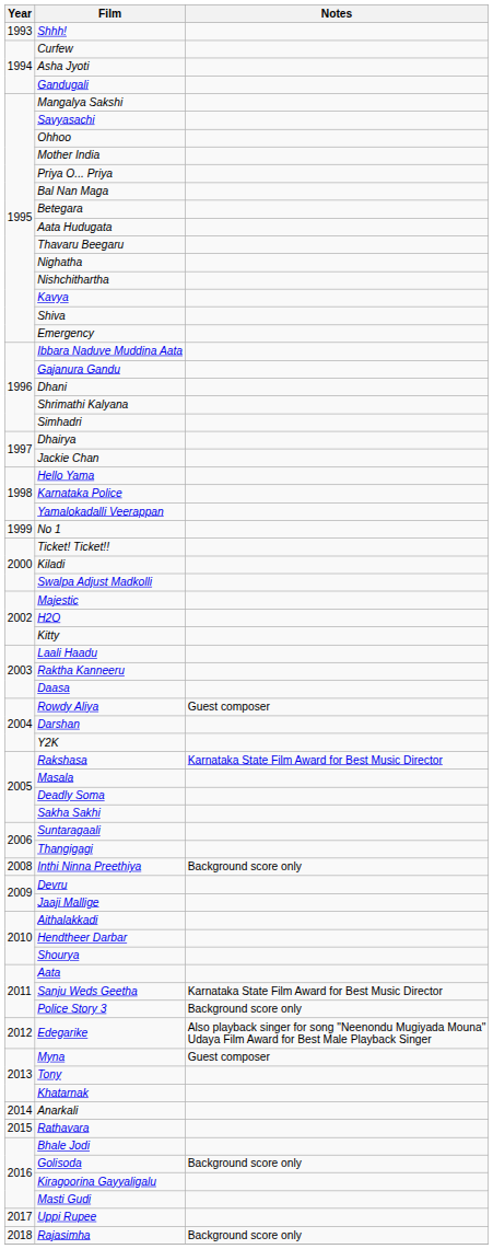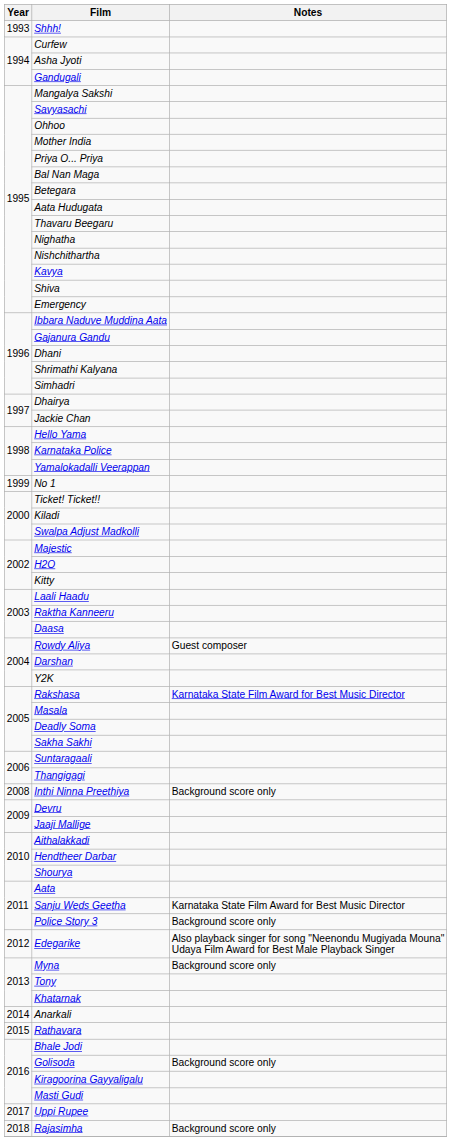 <table class="wikitable sortable">
 <tr style="background:#ccc; text-align:center;">
 <th>Year</th>
 <th>Film</th>
 <th>Notes</th>
 </tr>
 <tr>
 <td>1993</td>
 <td><em><a href='#'>Shhh!</a></em></td>
 <td></td>
 </tr>
 <tr>
 <td rowspan=3>1994</td>
 <td><em>Curfew</em></td>
 <td></td>
 </tr>
 <tr>
 <td><em>Asha Jyoti</em></td>
 <td></td>
 </tr>
 <tr>
 <td><em><a href='#'>Gandugali</a></em></td>
 <td></td>
 </tr>
 <tr>
 <td rowspan=14>1995</td>
 <td><em> Mangalya Sakshi</em></td>
 <td></td>
 </tr>
 <tr>
 <td><em><a href='#'>Savyasachi</a></em></td>
 <td></td>
 </tr>
 <tr>
 <td><em>Ohhoo</em></td>
 <td></td>
 </tr>
 <tr>
 <td><em>Mother India</em></td>
 <td></td>
 </tr>
 <tr>
 <td><em>Priya O... Priya</em></td>
 <td></td>
 </tr>
 <tr>
 <td><em>Bal Nan Maga</em></td>
 <td></td>
 </tr>
 <tr>
 <td><em>Betegara</em></td>
 <td></td>
 </tr>
 <tr>
 <td><em>Aata Hudugata</em></td>
 <td></td>
 </tr>
 <tr>
 <td><em>Thavaru Beegaru</em></td>
 <td></td>
 </tr>
 <tr>
 <td><em>Nighatha</em></td>
 <td></td>
 </tr>
 <tr>
 <td><em>Nishchithartha</em></td>
 <td></td>
 </tr>
 <tr>
 <td><em><a href='#'>Kavya</a></em></td>
 <td></td>
 </tr>
 <tr>
 <td><em>Shiva</em></td>
 <td></td>
 </tr>
 <tr>
 <td><em>Emergency</em></td>
 <td></td>
 </tr>
 <tr>
 <td rowspan=5>1996</td>
 <td><em><a href='#'>Ibbara Naduve Muddina Aata</a></em></td>
 <td></td>
 </tr>
 <tr>
 <td><em><a href='#'>Gajanura Gandu</a></em></td>
 <td></td>
 </tr>
 <tr>
 <td><em>Dhani</em></td>
 <td></td>
 </tr>
 <tr>
 <td><em>Shrimathi Kalyana</em></td>
 <td></td>
 </tr>
 <tr>
 <td><em>Simhadri</em></td>
 <td></td>
 </tr>
 <tr>
 <td rowspan="2">1997</td>
 <td><em>Dhairya</em></td>
 <td></td>
 </tr>
 <tr>
 <td><em>Jackie Chan</em></td>
 <td></td>
 </tr>
 <tr>
 <td rowspan="3">1998</td>
 <td><em><a href='#'>Hello Yama</a></em></td>
 <td></td>
 </tr>
 <tr>
 <td><em><a href='#'>Karnataka Police</a></em></td>
 <td></td>
 </tr>
 <tr>
 <td><em><a href='#'>Yamalokadalli Veerappan</a></em></td>
 <td></td>
 </tr>
 <tr>
 <td>1999</td>
 <td><em>No 1</em></td>
 <td></td>
 </tr>
 <tr>
 <td rowspan="3">2000</td>
 <td><em>Ticket! Ticket!!</em></td>
 <td></td>
 </tr>
 <tr>
 <td><em>Kiladi</em></td>
 <td></td>
 </tr>
 <tr>
 <td><em><a href='#'>Swalpa Adjust Madkolli</a></em></td>
 <td></td>
 </tr>
 <tr>
 <td rowspan="3">2002</td>
 <td><em><a href='#'>Majestic</a></em></td>
 <td></td>
 </tr>
 <tr>
 <td><em><a href='#'>H2O</a></em></td>
 <td></td>
 </tr>
 <tr>
 <td><em>Kitty</em></td>
 <td></td>
 </tr>
 <tr>
 <td rowspan="3">2003</td>
 <td><em><a href='#'>Laali Haadu</a></em></td>
 <td></td>
 </tr>
 <tr>
 <td><em><a href='#'>Raktha Kanneeru</a></em></td>
 <td></td>
 </tr>
 <tr>
 <td><em><a href='#'>Daasa</a></em></td>
 <td></td>
 </tr>
 <tr>
 <td rowspan="3">2004</td>
 <td><em><a href='#'>Rowdy Aliya</a></em></td>
 <td>Guest composer</td>
 </tr>
 <tr>
 <td><em><a href='#'>Darshan</a></em></td>
 <td></td>
 </tr>
 <tr>
 <td><em>Y2K</em></td>
 <td></td>
 </tr>
 <tr>
 <td rowspan="4">2005</td>
 <td><em><a href='#'>Rakshasa</a></em></td>
 <td><a href='#'>Karnataka State Film Award for Best Music Director</a></td>
 </tr>
 <tr>
 <td><a href='#'><em>Masala</em></a></td>
 <td></td>
 </tr>
 <tr>
 <td><em><a href='#'>Deadly Soma</a></em></td>
 <td></td>
 </tr>
 <tr>
 <td><em><a href='#'>Sakha Sakhi</a></em></td>
 <td></td>
 </tr>
 <tr>
 <td rowspan="2">2006</td>
 <td><em><a href='#'>Suntaragaali</a></em></td>
 <td></td>
 </tr>
 <tr>
 <td><em><a href='#'>Thangigagi</a></em></td>
 <td></td>
 </tr>
 <tr>
 <td>2008</td>
 <td><em><a href='#'>Inthi Ninna Preethiya</a></em></td>
 <td>Background score only</td>
 </tr>
 <tr>
 <td rowspan="2">2009</td>
 <td><em><a href='#'>Devru</a></em></td>
 <td></td>
 </tr>
 <tr>
 <td><em><a href='#'>Jaaji Mallige</a></em></td>
 <td></td>
 </tr>
 <tr>
 <td rowspan="3">2010</td>
 <td><em><a href='#'>Aithalakkadi</a></em></td>
 <td></td>
 </tr>
 <tr>
 <td><em><a href='#'>Hendtheer Darbar</a></em></td>
 <td></td>
 </tr>
 <tr>
 <td><em><a href='#'>Shourya</a></em></td>
 <td></td>
 </tr>
 <tr>
 <td rowspan="3">2011</td>
 <td><em><a href='#'>Aata</a></em></td>
 <td></td>
 </tr>
 <tr>
 <td><em><a href='#'>Sanju Weds Geetha</a></em></td>
 <td>Karnataka State Film Award for Best Music Director</td>
 </tr>
 <tr>
 <td><em><a href='#'>Police Story 3</a></em></td>
 <td>Background score only</td>
 </tr>
 <tr>
 <td>2012</td>
 <td><em><a href='#'>Edegarike</a></em></td>
 <td>Also playback singer for song "Neenondu Mugiyada Mouna"<br>Udaya Film Award for Best Male Playback Singer</td>
 </tr>
 <tr>
 <td rowspan="3">2013</td>
 <td><em><a href='#'>Myna</a></em></td>
-<td>Guest composer</td>
+<td>Background score only</td>
 </tr>
 <tr>
 <td><em><a href='#'>Tony</a></em></td>
 <td></td>
 </tr>
 <tr>
 <td><em><a href='#'>Khatarnak</a></em></td>
 <td></td>
 </tr>
 <tr>
 <td>2014</td>
 <td><em>Anarkali</em></td>
 <td></td>
 </tr>
 <tr>
 <td>2015</td>
 <td><em><a href='#'>Rathavara</a></em></td>
 <td></td>
 </tr>
 <tr>
 <td rowspan="4">2016</td>
 <td><em><a href='#'>Bhale Jodi</a></em></td>
 <td></td>
 </tr>
 <tr>
 <td><em><a href='#'>Golisoda</a></em></td>
 <td>Background score only</td>
 </tr>
 <tr>
 <td><em><a href='#'>Kiragoorina Gayyaligalu</a></em></td>
 <td></td>
 </tr>
 <tr>
 <td><em><a href='#'>Masti Gudi</a></em></td>
 <td></td>
 </tr>
 <tr>
 <td>2017</td>
 <td><em><a href='#'>Uppi Rupee</a></em></td>
 <td></td>
 </tr>
 <tr>
 <td>2018</td>
 <td><em><a href='#'>Rajasimha</a></em></td>
 <td>Background score only</td>
 </tr>
 <tr>
 </tr>
 </table>
